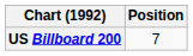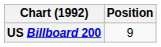 <table class="wikitable plainrowheaders">
 <tr>
 <th>Chart (1992)</th>
 <th>Position</th>
 </tr>
 <tr>
 <th scope="row">US <a href='#'><em>Billboard</em> 200</a></th>
-<td align="center">7</td>
+<td align="center">9</td>
 </tr>
 </table>
